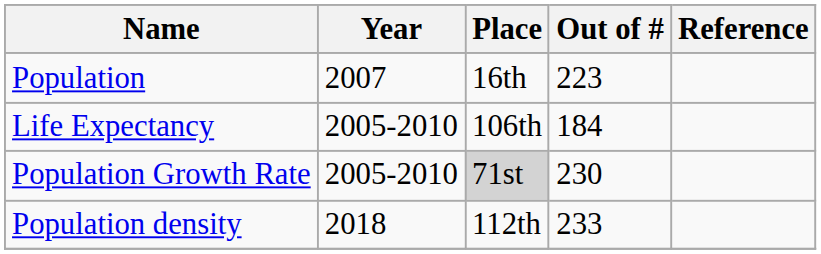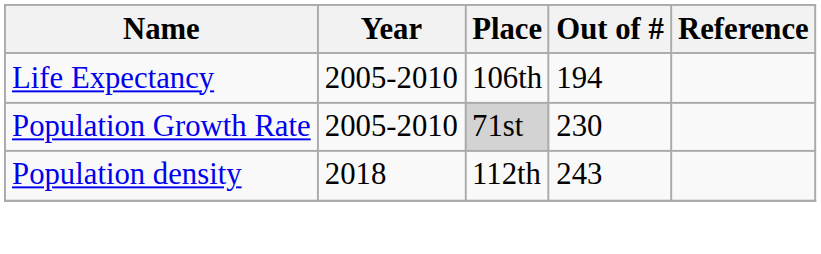 <table class="wikitable" style="text-align:left">
 <tr>
 <th>Name</th>
 <th>Year</th>
 <th>Place</th>
 <th>Out of #</th>
 <th>Reference</th>
 </tr>
 <tr>
-<td><a href='#'>Population</a></td>
-<td>2007</td>
-<td>16th</td>
-<td>223</td>
-<td></td>
-</tr>
-<tr>
 <td><a href='#'>Life Expectancy</a></td>
 <td>2005-2010</td>
 <td>106th</td>
-<td>184</td>
+<td>194</td>
 <td></td>
 </tr>
 <tr>
 <td><a href='#'>Population Growth Rate</a></td>
 <td>2005-2010</td>
 <td style="background: lightgrey;">71st</td>
 <td>230</td>
 <td></td>
 </tr>
 <tr>
 <td><a href='#'>Population density</a></td>
 <td>2018</td>
 <td>112th</td>
-<td>233</td>
+<td>243</td>
 <td></td>
 </tr>
 <tr>
 </tr>
 </table>
